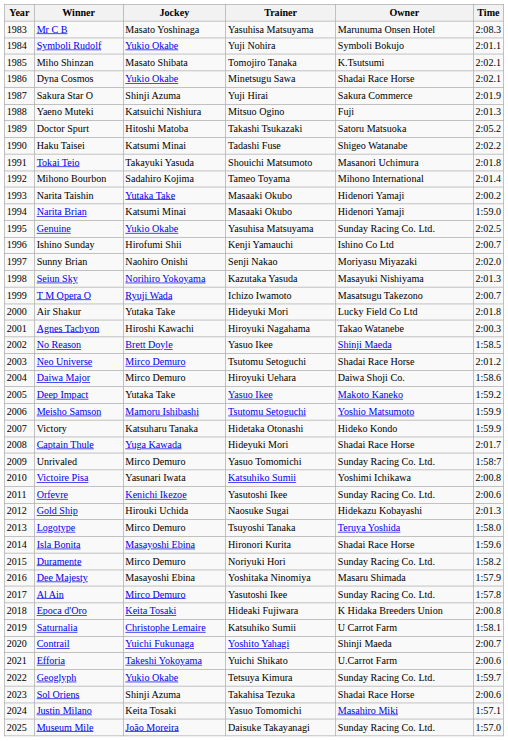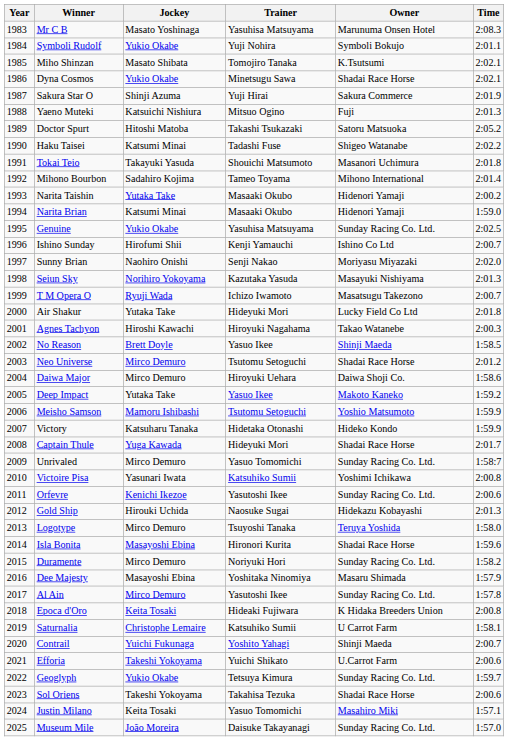 <table class="wikitable sortable" style="font-size:90%">
 <tr>
 <th width="36px">Year<br></th>
 <th width="120px">Winner<br></th>
 <th width="140px">Jockey<br></th>
 <th width="150px">Trainer<br></th>
 <th width="190px">Owner<br></th>
 <th>Time<br></th>
 </tr>
 <tr>
 <td>1983</td>
 <td><a href='#'>Mr C B</a></td>
 <td>Masato Yoshinaga</td>
 <td>Yasuhisa Matsuyama</td>
 <td>Marunuma Onsen Hotel</td>
 <td>2:08.3</td>
 </tr>
 <tr>
 <td>1984</td>
 <td><a href='#'>Symboli Rudolf</a></td>
 <td><a href='#'>Yukio Okabe</a></td>
 <td>Yuji Nohira</td>
 <td>Symboli Bokujo</td>
 <td>2:01.1</td>
 </tr>
 <tr>
 <td>1985</td>
 <td>Miho Shinzan</td>
 <td>Masato Shibata</td>
 <td>Tomojiro Tanaka</td>
 <td>K.Tsutsumi</td>
 <td>2:02.1</td>
 </tr>
 <tr>
 <td>1986</td>
 <td>Dyna Cosmos</td>
 <td><a href='#'>Yukio Okabe</a></td>
 <td>Minetsugu Sawa</td>
 <td>Shadai Race Horse</td>
 <td>2:02.1</td>
 </tr>
 <tr>
 <td>1987</td>
 <td>Sakura Star O</td>
 <td>Shinji Azuma</td>
 <td>Yuji Hirai</td>
 <td>Sakura Commerce</td>
 <td>2:01.9</td>
 </tr>
 <tr>
 <td>1988</td>
 <td>Yaeno Muteki</td>
 <td>Katsuichi Nishiura</td>
 <td>Mitsuo Ogino</td>
 <td>Fuji</td>
 <td>2:01.3</td>
 </tr>
 <tr>
 <td>1989</td>
 <td>Doctor Spurt</td>
 <td>Hitoshi Matoba</td>
 <td>Takashi Tsukazaki</td>
 <td>Satoru Matsuoka</td>
 <td>2:05.2</td>
 </tr>
 <tr>
 <td>1990</td>
 <td>Haku Taisei</td>
 <td>Katsumi Minai</td>
 <td>Tadashi Fuse</td>
 <td>Shigeo Watanabe</td>
 <td>2:02.2</td>
 </tr>
 <tr>
 <td>1991</td>
 <td><a href='#'>Tokai Teio</a></td>
 <td>Takayuki Yasuda</td>
 <td>Shouichi Matsumoto</td>
 <td>Masanori Uchimura</td>
 <td>2:01.8</td>
 </tr>
 <tr>
 <td>1992</td>
 <td>Mihono Bourbon</td>
 <td>Sadahiro Kojima</td>
 <td>Tameo Toyama</td>
 <td>Mihono International</td>
 <td>2:01.4</td>
 </tr>
 <tr>
 <td>1993</td>
 <td>Narita Taishin</td>
 <td><a href='#'>Yutaka Take</a></td>
 <td>Masaaki Okubo</td>
 <td>Hidenori Yamaji</td>
 <td>2:00.2</td>
 </tr>
 <tr>
 <td>1994</td>
 <td><a href='#'>Narita Brian</a></td>
 <td>Katsumi Minai</td>
 <td>Masaaki Okubo</td>
 <td>Hidenori Yamaji</td>
 <td>1:59.0</td>
 </tr>
 <tr>
 <td>1995</td>
 <td><a href='#'>Genuine</a></td>
 <td><a href='#'>Yukio Okabe</a></td>
 <td>Yasuhisa Matsuyama</td>
 <td>Sunday Racing Co. Ltd.</td>
 <td>2:02.5</td>
 </tr>
 <tr>
 <td>1996</td>
 <td>Ishino Sunday</td>
 <td>Hirofumi Shii</td>
 <td>Kenji Yamauchi</td>
 <td>Ishino Co Ltd</td>
 <td>2:00.7</td>
 </tr>
 <tr>
 <td>1997</td>
 <td>Sunny Brian</td>
 <td>Naohiro Onishi</td>
 <td>Senji Nakao</td>
 <td>Moriyasu Miyazaki</td>
 <td>2:02.0</td>
 </tr>
 <tr>
 <td>1998</td>
 <td><a href='#'>Seiun Sky</a></td>
 <td><a href='#'>Norihiro Yokoyama</a></td>
 <td>Kazutaka Yasuda</td>
 <td>Masayuki Nishiyama</td>
 <td>2:01.3</td>
 </tr>
 <tr>
 <td>1999</td>
 <td><a href='#'>T M Opera O</a></td>
 <td><a href='#'>Ryuji Wada</a></td>
 <td>Ichizo Iwamoto</td>
 <td>Masatsugu Takezono</td>
 <td>2:00.7</td>
 </tr>
 <tr>
 <td>2000</td>
 <td>Air Shakur</td>
 <td>Yutaka Take</td>
 <td>Hideyuki Mori</td>
 <td>Lucky Field Co Ltd</td>
 <td>2:01.8</td>
 </tr>
 <tr>
 <td>2001</td>
 <td><a href='#'>Agnes Tachyon</a></td>
 <td>Hiroshi Kawachi</td>
 <td>Hiroyuki Nagahama</td>
 <td>Takao Watanebe</td>
 <td>2:00.3</td>
 </tr>
 <tr>
 <td>2002</td>
 <td><a href='#'>No Reason</a></td>
 <td><a href='#'>Brett Doyle</a></td>
 <td>Yasuo Ikee</td>
 <td><a href='#'>Shinji Maeda</a></td>
 <td>1:58.5</td>
 </tr>
 <tr>
 <td>2003</td>
 <td><a href='#'>Neo Universe</a></td>
 <td><a href='#'>Mirco Demuro</a></td>
 <td>Tsutomu Setoguchi</td>
 <td>Shadai Race Horse</td>
 <td>2:01.2</td>
 </tr>
 <tr>
 <td>2004</td>
 <td><a href='#'>Daiwa Major</a></td>
 <td>Mirco Demuro</td>
 <td>Hiroyuki Uehara</td>
 <td>Daiwa Shoji Co.</td>
 <td>1:58.6</td>
 </tr>
 <tr>
 <td>2005</td>
 <td><a href='#'>Deep Impact</a></td>
 <td>Yutaka Take</td>
 <td><a href='#'>Yasuo Ikee</a></td>
 <td><a href='#'>Makoto Kaneko</a></td>
 <td>1:59.2</td>
 </tr>
 <tr>
 <td>2006</td>
 <td><a href='#'>Meisho Samson</a></td>
 <td><a href='#'>Mamoru Ishibashi</a></td>
 <td><a href='#'>Tsutomu Setoguchi</a></td>
 <td><a href='#'>Yoshio Matsumoto</a></td>
 <td>1:59.9</td>
 </tr>
 <tr>
 <td>2007</td>
 <td>Victory</td>
 <td>Katsuharu Tanaka</td>
 <td>Hidetaka Otonashi</td>
 <td>Hideko Kondo</td>
 <td>1:59.9</td>
 </tr>
 <tr>
 <td>2008</td>
 <td><a href='#'>Captain Thule</a></td>
 <td><a href='#'>Yuga Kawada</a></td>
 <td>Hideyuki Mori</td>
 <td>Shadai Race Horse</td>
 <td>2:01.7</td>
 </tr>
 <tr>
 <td>2009</td>
 <td>Unrivaled</td>
 <td>Mirco Demuro</td>
 <td>Yasuo Tomomichi</td>
 <td>Sunday Racing Co. Ltd.</td>
 <td>1:58:7</td>
 </tr>
 <tr>
 <td>2010</td>
 <td><a href='#'>Victoire Pisa</a></td>
 <td>Yasunari Iwata</td>
 <td><a href='#'>Katsuhiko Sumii</a></td>
 <td>Yoshimi Ichikawa</td>
 <td>2:00.8</td>
 </tr>
 <tr>
 <td>2011</td>
 <td><a href='#'>Orfevre</a></td>
 <td><a href='#'>Kenichi Ikezoe</a></td>
 <td>Yasutoshi Ikee</td>
 <td>Sunday Racing Co. Ltd.</td>
 <td>2:00.6</td>
 </tr>
 <tr>
 <td>2012</td>
 <td><a href='#'>Gold Ship</a></td>
 <td>Hirouki Uchida</td>
 <td>Naosuke Sugai</td>
 <td>Hidekazu Kobayashi</td>
 <td>2:01.3</td>
 </tr>
 <tr>
 <td>2013</td>
 <td><a href='#'>Logotype</a></td>
 <td>Mirco Demuro</td>
 <td>Tsuyoshi Tanaka</td>
 <td><a href='#'>Teruya Yoshida</a></td>
 <td>1:58.0</td>
 </tr>
 <tr>
 <td>2014</td>
 <td><a href='#'>Isla Bonita</a></td>
 <td><a href='#'>Masayoshi Ebina</a></td>
 <td>Hironori Kurita</td>
 <td>Shadai Race Horse</td>
 <td>1:59.6</td>
 </tr>
 <tr>
 <td>2015</td>
 <td><a href='#'>Duramente</a></td>
 <td>Mirco Demuro</td>
 <td>Noriyuki Hori</td>
 <td>Sunday Racing Co. Ltd.</td>
 <td>1:58.2</td>
 </tr>
 <tr>
 <td>2016</td>
 <td><a href='#'>Dee Majesty</a></td>
 <td>Masayoshi Ebina</td>
 <td>Yoshitaka Ninomiya</td>
 <td>Masaru Shimada</td>
 <td>1:57.9</td>
 </tr>
 <tr>
 <td>2017</td>
 <td><a href='#'>Al Ain</a></td>
 <td><a href='#'>Mirco Demuro</a></td>
 <td>Yasutoshi Ikee</td>
 <td>Sunday Racing Co. Ltd.</td>
 <td>1:57.8</td>
 </tr>
 <tr>
 <td>2018</td>
 <td><a href='#'>Epoca d'Oro</a></td>
 <td><a href='#'>Keita Tosaki</a></td>
 <td>Hideaki Fujiwara</td>
 <td>K Hidaka Breeders Union</td>
 <td>2:00.8</td>
 </tr>
 <tr>
 <td>2019</td>
 <td><a href='#'>Saturnalia</a></td>
 <td><a href='#'>Christophe Lemaire</a></td>
 <td>Katsuhiko Sumii</td>
 <td>U Carrot Farm</td>
 <td>1:58.1</td>
 </tr>
 <tr>
 <td>2020</td>
 <td><a href='#'>Contrail</a></td>
 <td><a href='#'>Yuichi Fukunaga</a></td>
 <td><a href='#'>Yoshito Yahagi</a></td>
 <td>Shinji Maeda</td>
 <td>2:00.7</td>
 </tr>
 <tr>
 <td>2021</td>
 <td><a href='#'>Efforia</a></td>
 <td><a href='#'>Takeshi Yokoyama</a></td>
 <td>Yuichi Shikato</td>
 <td>U.Carrot Farm</td>
 <td>2:00.6</td>
 </tr>
 <tr>
 <td>2022</td>
 <td><a href='#'>Geoglyph</a></td>
 <td><a href='#'>Yukio Okabe</a></td>
 <td>Tetsuya Kimura</td>
 <td>Sunday Racing Co. Ltd.</td>
 <td>1:59.7</td>
 </tr>
 <tr>
 <td>2023</td>
 <td><a href='#'>Sol Oriens</a></td>
-<td>Shinji Azuma</td>
+<td>Takeshi Yokoyama</td>
 <td>Takahisa Tezuka</td>
 <td>Shadai Race Horse</td>
 <td>2:00.6</td>
 </tr>
 <tr>
 <td>2024</td>
 <td><a href='#'>Justin Milano</a></td>
 <td>Keita Tosaki</td>
 <td>Yasuo Tomomichi</td>
 <td><a href='#'>Masahiro Miki</a></td>
 <td>1:57.1</td>
 </tr>
 <tr>
 <td>2025</td>
 <td><a href='#'>Museum Mile</a></td>
 <td><a href='#'> João Moreira</a></td>
 <td>Daisuke Takayanagi</td>
 <td>Sunday Racing Co. Ltd.</td>
 <td>1:57.0</td>
 </tr>
 </table>
